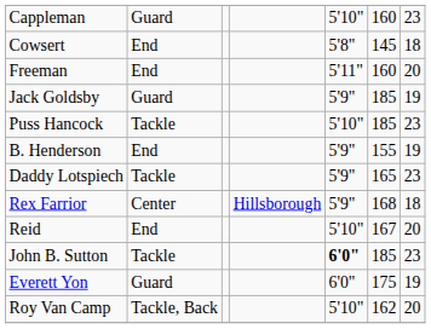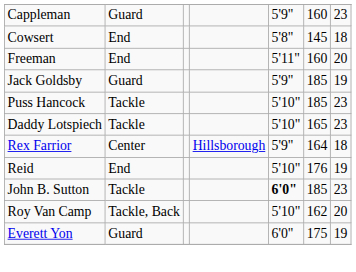 <table class="wikitable">
 <tr>
 </tr>
 <tr>
 <td>Cappleman</td>
 <td>Guard</td>
 <td></td>
 <td></td>
-<td>5'10"</td>
+<td>5'9"</td>
 <td>160</td>
 <td>23</td>
 </tr>
 <tr>
 <td>Cowsert</td>
 <td>End</td>
 <td></td>
 <td></td>
 <td>5'8"</td>
 <td>145</td>
 <td>18</td>
 </tr>
 <tr>
 <td>Freeman</td>
 <td>End</td>
 <td></td>
 <td></td>
 <td>5'11"</td>
 <td>160</td>
 <td>20</td>
 </tr>
 <tr>
 <td>Jack Goldsby</td>
 <td>Guard</td>
 <td></td>
 <td></td>
 <td>5'9"</td>
 <td>185</td>
 <td>19</td>
 </tr>
 <tr>
 <td>Puss Hancock</td>
 <td>Tackle</td>
 <td></td>
 <td></td>
 <td>5'10"</td>
 <td>185</td>
 <td>23</td>
 </tr>
 <tr>
-<td>B. Henderson</td>
-<td>End</td>
-<td></td>
-<td></td>
-<td>5'9"</td>
-<td>155</td>
-<td>19</td>
-</tr>
-<tr>
 <td>Daddy Lotspiech</td>
 <td>Tackle</td>
 <td></td>
 <td></td>
-<td>5'9"</td>
+<td>5'10"</td>
 <td>165</td>
 <td>23</td>
 </tr>
 <tr>
 <td><a href='#'>Rex Farrior</a></td>
 <td>Center</td>
 <td></td>
 <td><a href='#'>Hillsborough</a></td>
 <td>5'9"</td>
-<td>168</td>
+<td>164</td>
 <td>18</td>
 </tr>
 <tr>
 <td>Reid</td>
 <td>End</td>
 <td></td>
 <td></td>
 <td>5'10"</td>
-<td>167</td>
-<td>20</td>
+<td>176</td>
+<td>19</td>
 </tr>
 <tr>
 <td>John B. Sutton</td>
 <td>Tackle</td>
 <td></td>
 <td></td>
 <td><strong>6'0"</strong></td>
 <td>185</td>
 <td>23</td>
 </tr>
 <tr>
+<td>Roy Van Camp</td>
+<td>Tackle, Back</td>
+<td></td>
+<td></td>
+<td>5'10"</td>
+<td>162</td>
+<td>20</td>
+</tr>
+<tr>
 <td><a href='#'>Everett Yon</a></td>
 <td>Guard</td>
 <td></td>
 <td></td>
 <td>6'0"</td>
 <td>175</td>
 <td>19</td>
 </tr>
 <tr>
-<td>Roy Van Camp</td>
-<td>Tackle, Back</td>
-<td></td>
-<td></td>
-<td>5'10"</td>
-<td>162</td>
-<td>20</td>
-</tr>
-<tr>
 </tr>
 </table>
